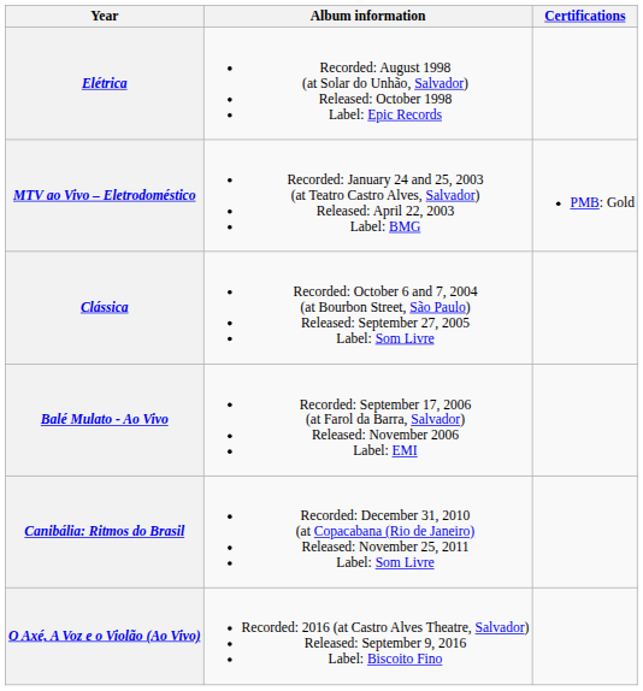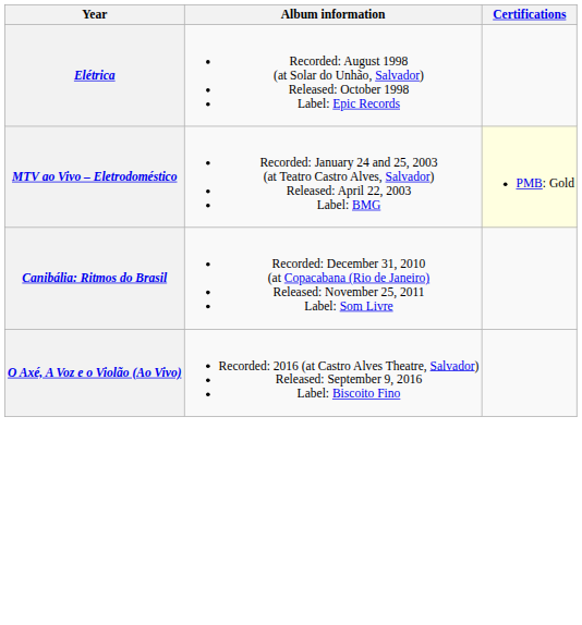 <table class="wikitable plainrowheaders" style="text-align:center;">
 <tr>
 <th>Year</th>
 <th>Album information</th>
 <th><a href='#'>Certifications</a></th>
 </tr>
 <tr>
 <th scope="row"><em><a href='#'>Elétrica</a></em></th>
 <td><br><ul><li>Recorded: August 1998 <br>(at Solar do Unhão, <a href='#'>Salvador</a>)</li><li>Released: October 1998</li><li>Label: <a href='#'>Epic Records</a></li></ul></td>
 <td></td>
 </tr>
 <tr>
 <th scope="row"><em><a href='#'>MTV ao Vivo – Eletrodoméstico</a></em></th>
 <td><br><ul><li>Recorded: January 24 and 25, 2003 <br>(at Teatro Castro Alves, <a href='#'>Salvador</a>)</li><li>Released: April 22, 2003</li><li>Label: <a href='#'>BMG</a></li></ul></td>
-<td><br><ul><li><a href='#'>PMB</a>: Gold</li></ul></td>
-</tr>
-<tr>
-<th scope="row"><em><a href='#'>Clássica</a></em></th>
-<td><br><ul><li>Recorded: October 6 and 7, 2004 <br>(at Bourbon Street, <a href='#'>São Paulo</a>)</li><li>Released: September 27, 2005</li><li>Label: <a href='#'>Som Livre</a></li></ul></td>
-<td></td>
-</tr>
-<tr>
-<th scope="row"><em><a href='#'>Balé Mulato - Ao Vivo</a></em></th>
-<td><br><ul><li>Recorded: September 17, 2006 <br>(at Farol da Barra, <a href='#'>Salvador</a>)</li><li>Released: November 2006</li><li>Label: <a href='#'>EMI</a></li></ul></td>
-<td></td>
+<td style="background: lightyellow;"><br><ul><li><a href='#'>PMB</a>: Gold</li></ul></td>
 </tr>
 <tr>
 <th scope="row"><em><a href='#'>Canibália: Ritmos do Brasil</a></em></th>
 <td><br><ul><li>Recorded: December 31, 2010 <br>(at <a href='#'>Copacabana (Rio de Janeiro)</a></li><li>Released: November 25, 2011</li><li>Label: <a href='#'>Som Livre</a></li></ul></td>
 <td></td>
 </tr>
 <tr>
 <th scope="row"><em><a href='#'>O Axé, A Voz e o Violão (Ao Vivo)</a></em></th>
 <td><br><ul><li>Recorded: 2016 (at Castro Alves Theatre, <a href='#'>Salvador</a>)</li><li>Released: September 9, 2016</li><li>Label: <a href='#'>Biscoito Fino</a></li></ul></td>
 <td></td>
 </tr>
 </table>
